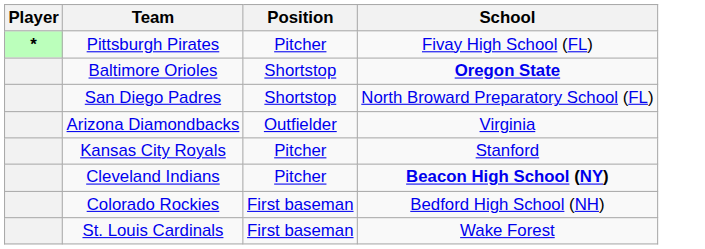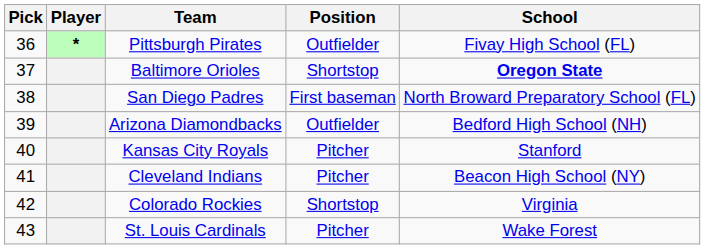 <table class="wikitable sortable plainrowheaders" style="text-align:center; width=74%">
 <tr>
+<th scope="col">Pick</th>
 <th scope="col">Player</th>
 <th scope="col">Team</th>
 <th scope="col">Position</th>
 <th scope="col">School</th>
 </tr>
 <tr>
+<td>36</td>
 <th scope="row" style="text-align:center; background:#bfb;">*</th>
 <td><a href='#'>Pittsburgh Pirates</a></td>
-<td><a href='#'>Pitcher</a></td>
+<td><a href='#'>Outfielder</a></td>
 <td><a href='#'>Fivay High School</a> (<a href='#'>FL</a>)</td>
 </tr>
 <tr>
+<td>37</td>
 <th scope="row" style="text-align:center"></th>
 <td><a href='#'>Baltimore Orioles</a></td>
 <td><a href='#'>Shortstop</a></td>
 <td><strong><a href='#'>Oregon State</a></strong></td>
 </tr>
 <tr>
+<td>38</td>
 <th scope="row" style="text-align:center"></th>
 <td><a href='#'>San Diego Padres</a></td>
-<td><a href='#'>Shortstop</a></td>
+<td><a href='#'>First baseman</a></td>
 <td><a href='#'>North Broward Preparatory School</a> (<a href='#'>FL</a>)</td>
 </tr>
 <tr>
+<td>39</td>
 <th scope="row" style="text-align:center"></th>
 <td><a href='#'>Arizona Diamondbacks</a></td>
 <td><a href='#'>Outfielder</a></td>
-<td><a href='#'>Virginia</a></td>
+<td><a href='#'>Bedford High School</a> (<a href='#'>NH</a>)</td>
 </tr>
 <tr>
+<td>40</td>
 <th scope="row" style="text-align:center"></th>
 <td><a href='#'>Kansas City Royals</a></td>
 <td><a href='#'>Pitcher</a></td>
 <td><a href='#'>Stanford</a></td>
 </tr>
 <tr>
+<td>41</td>
 <th scope="row" style="text-align:center"></th>
 <td><a href='#'>Cleveland Indians</a></td>
 <td><a href='#'>Pitcher</a></td>
-<td><strong><a href='#'>Beacon High School</a> (<a href='#'>NY</a>)</strong></td>
+<td><a href='#'>Beacon High School</a> (<a href='#'>NY</a>)</td>
 </tr>
 <tr>
+<td>42</td>
 <th scope="row" style="text-align:center"></th>
 <td><a href='#'>Colorado Rockies</a></td>
-<td><a href='#'>First baseman</a></td>
-<td><a href='#'>Bedford High School</a> (<a href='#'>NH</a>)</td>
+<td><a href='#'>Shortstop</a></td>
+<td><a href='#'>Virginia</a></td>
 </tr>
 <tr>
+<td>43</td>
 <th scope="row" style="text-align:center"></th>
 <td><a href='#'>St. Louis Cardinals</a></td>
-<td><a href='#'>First baseman</a></td>
+<td><a href='#'>Pitcher</a></td>
 <td><a href='#'>Wake Forest</a></td>
 </tr>
 </table>
